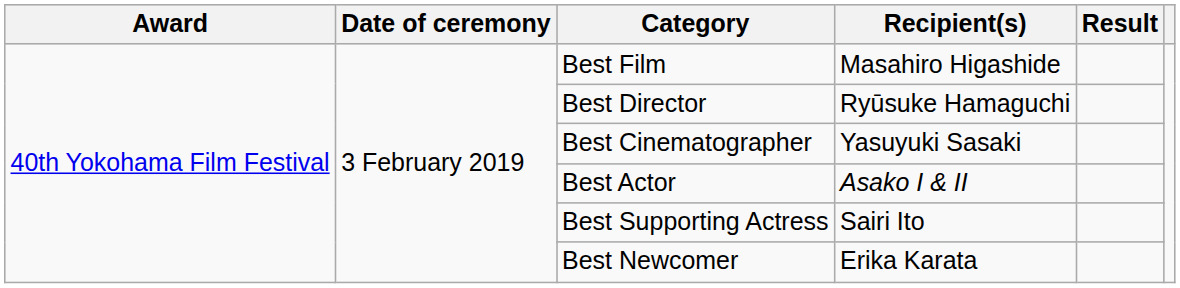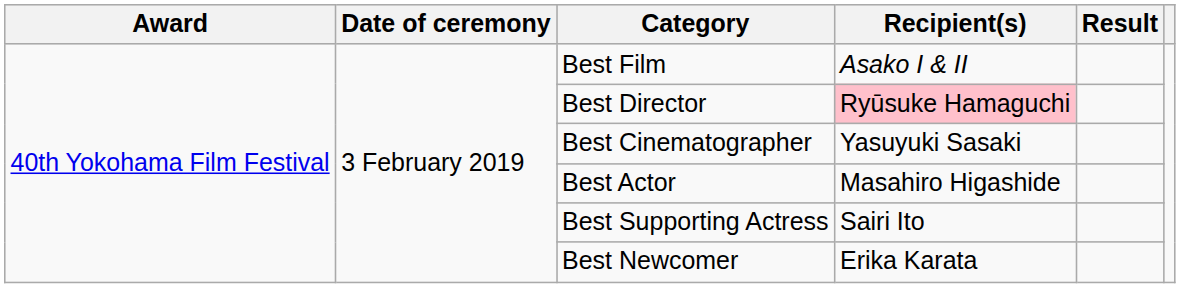 <table class="wikitable plainrowheaders sortable">
 <tr>
 <th scope="col">Award</th>
 <th scope="col">Date of ceremony</th>
 <th scope="col">Category</th>
 <th scope="col">Recipient(s)</th>
 <th scope="col">Result</th>
 <th scope="col" class="unsortable"></th>
 </tr>
 <tr>
 <td rowspan="6"><a href='#'>40th Yokohama Film Festival</a></td>
 <td rowspan="6">3 February 2019</td>
 <td>Best Film</td>
-<td>Masahiro Higashide</td>
+<td><em>Asako I & II</em></td>
 <td></td>
 <td rowspan="6"></td>
 </tr>
 <tr>
 <td>Best Director</td>
-<td>Ryūsuke Hamaguchi</td>
+<td style="background: pink;">Ryūsuke Hamaguchi</td>
 <td></td>
 </tr>
 <tr>
 <td>Best Cinematographer</td>
 <td>Yasuyuki Sasaki</td>
 <td></td>
 </tr>
 <tr>
 <td>Best Actor</td>
-<td><em>Asako I & II</em></td>
+<td>Masahiro Higashide</td>
 <td></td>
 </tr>
 <tr>
 <td>Best Supporting Actress</td>
 <td>Sairi Ito</td>
 <td></td>
 </tr>
 <tr>
 <td>Best Newcomer</td>
 <td>Erika Karata</td>
 <td></td>
 </tr>
 </table>
